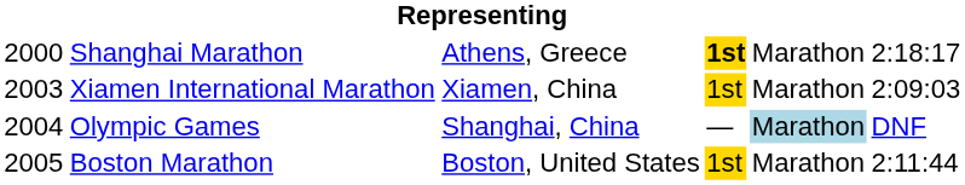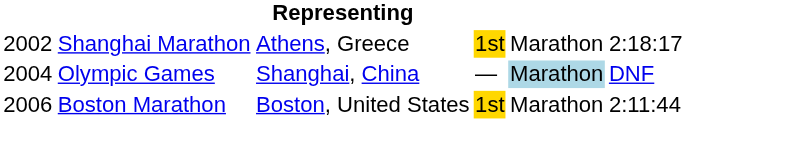 <table>
 <tr>
 <th colspan="6">Representing </th>
 </tr>
 <tr>
-<td>2000</td>
+<td>2002</td>
 <td><a href='#'>Shanghai Marathon</a></td>
 <td><a href='#'>Athens</a>, Greece</td>
-<td bgcolor=gold><strong>1st</strong></td>
+<td bgcolor=gold>1st</td>
 <td>Marathon</td>
 <td>2:18:17</td>
-</tr>
-<tr>
-<td>2003</td>
-<td><a href='#'>Xiamen International Marathon</a></td>
-<td><a href='#'>Xiamen</a>, China</td>
-<td bgcolor=gold>1st</td>
-<td>Marathon</td>
-<td>2:09:03</td>
 </tr>
 <tr>
 <td>2004</td>
 <td><a href='#'>Olympic Games</a></td>
 <td><a href='#'>Shanghai</a>, <a href='#'>China</a></td>
 <td>—</td>
 <td style="background: lightblue;">Marathon</td>
 <td><a href='#'>DNF</a></td>
 </tr>
 <tr>
-<td>2005</td>
+<td>2006</td>
 <td><a href='#'>Boston Marathon</a></td>
 <td><a href='#'>Boston</a>, United States</td>
 <td bgcolor=gold>1st</td>
 <td>Marathon</td>
 <td>2:11:44</td>
 </tr>
 </table>
